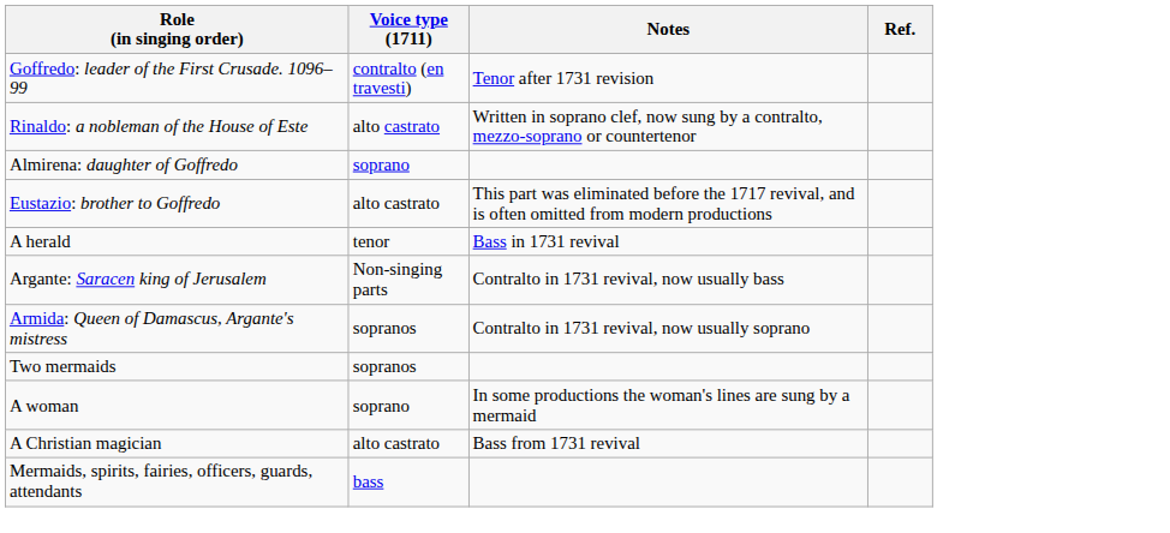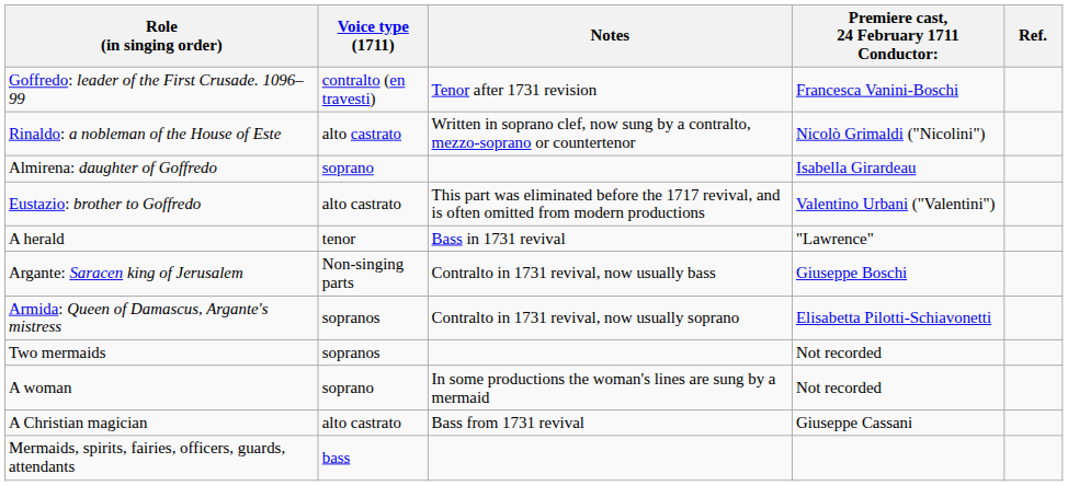 <table class="wikitable">
 <tr>
 <th width= "300">Role<br>(in singing order)</th>
 <th Width= "100"><a href='#'>Voice type</a><br> (1711)</th>
 <th Width= "350">Notes</th>
+<th Width= "200">Premiere cast, 24 February 1711<br>Conductor:</th>
 <th Width= "50">Ref.</th>
 </tr>
 <tr>
 <td><a href='#'>Goffredo</a>: <em>leader of the First Crusade. 1096–99</em></td>
 <td><a href='#'>contralto</a> (<a href='#'>en travesti</a>)</td>
 <td><a href='#'>Tenor</a> after 1731 revision</td>
+<td><a href='#'>Francesca Vanini-Boschi</a></td>
 <td></td>
 </tr>
 <tr>
 <td><a href='#'>Rinaldo</a>: <em>a nobleman of the House of Este</em></td>
 <td>alto <a href='#'>castrato</a></td>
 <td>Written in soprano clef, now sung by a contralto, <a href='#'>mezzo-soprano</a> or countertenor</td>
+<td><a href='#'>Nicolò Grimaldi</a> ("Nicolini")</td>
 <td></td>
 </tr>
 <tr>
 <td>Almirena: <em>daughter of Goffredo</em></td>
 <td><a href='#'>soprano</a></td>
 <td></td>
+<td><a href='#'>Isabella Girardeau</a></td>
 <td></td>
 </tr>
 <tr>
 <td><a href='#'>Eustazio</a>: <em>brother to Goffredo</em></td>
 <td>alto castrato</td>
 <td>This part was eliminated before the 1717 revival, and is often omitted from modern productions</td>
+<td><a href='#'>Valentino Urbani</a> ("Valentini")</td>
 <td></td>
 </tr>
 <tr>
 <td>A herald</td>
 <td>tenor</td>
 <td><a href='#'>Bass</a> in 1731 revival</td>
+<td>"Lawrence"</td>
 <td></td>
 </tr>
 <tr>
 <td>Argante: <em><a href='#'>Saracen</a> king of Jerusalem</em></td>
 <td>Non-singing parts</td>
 <td>Contralto in 1731 revival, now usually bass</td>
+<td><a href='#'>Giuseppe Boschi</a></td>
 <td></td>
 </tr>
 <tr>
 <td><a href='#'>Armida</a>: <em>Queen of Damascus, Argante's mistress</em></td>
 <td>sopranos</td>
 <td>Contralto in 1731 revival, now usually soprano</td>
+<td><a href='#'>Elisabetta Pilotti-Schiavonetti</a></td>
 <td></td>
 </tr>
 <tr>
 <td>Two mermaids</td>
 <td>sopranos</td>
 <td></td>
+<td>Not recorded</td>
 <td></td>
 </tr>
 <tr>
 <td>A woman</td>
 <td>soprano</td>
 <td>In some productions the woman's lines are sung by a mermaid</td>
+<td>Not recorded</td>
 <td></td>
 </tr>
 <tr>
 <td>A Christian magician</td>
 <td>alto castrato</td>
 <td>Bass from 1731 revival</td>
+<td>Giuseppe Cassani</td>
 <td></td>
 </tr>
 <tr>
 <td>Mermaids, spirits, fairies, officers, guards, attendants</td>
 <td><a href='#'>bass</a></td>
 <td></td>
 <td></td>
+<td></td>
 </tr>
 </table>
